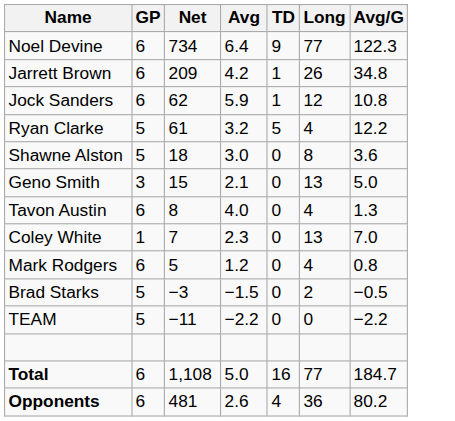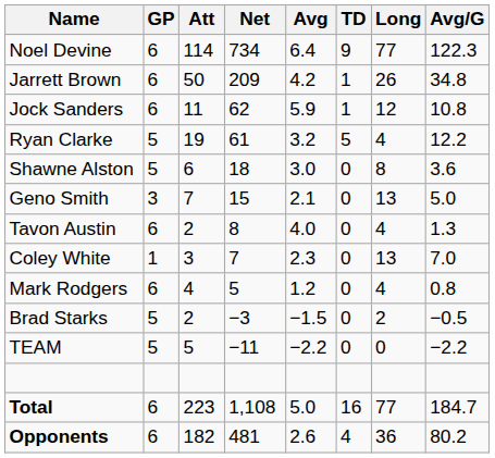 <table class="wikitable" style="white-space:nowrap;">
 <tr>
 <th>Name</th>
 <th>GP</th>
+<th>Att</th>
 <th>Net</th>
 <th>Avg</th>
 <th>TD</th>
 <th>Long</th>
 <th>Avg/G</th>
 </tr>
 <tr>
 <td>Noel Devine </td>
 <td>6 </td>
+<td>114 </td>
 <td>734 </td>
 <td>6.4 </td>
 <td>9 </td>
 <td>77 </td>
 <td>122.3 </td>
 </tr>
 <tr>
 <td>Jarrett Brown </td>
 <td>6 </td>
+<td>50 </td>
 <td>209 </td>
 <td>4.2 </td>
 <td>1 </td>
 <td>26 </td>
 <td>34.8 </td>
 </tr>
 <tr>
 <td>Jock Sanders </td>
 <td>6 </td>
+<td>11 </td>
 <td>62 </td>
 <td>5.9 </td>
 <td>1 </td>
 <td>12 </td>
 <td>10.8 </td>
 </tr>
 <tr>
 <td>Ryan Clarke </td>
 <td>5 </td>
+<td>19 </td>
 <td>61 </td>
 <td>3.2 </td>
 <td>5 </td>
 <td>4 </td>
 <td>12.2 </td>
 </tr>
 <tr>
 <td>Shawne Alston </td>
 <td>5 </td>
+<td>6 </td>
 <td>18 </td>
 <td>3.0 </td>
 <td>0 </td>
 <td>8 </td>
 <td>3.6 </td>
 </tr>
 <tr>
 <td>Geno Smith </td>
 <td>3 </td>
+<td>7 </td>
 <td>15 </td>
 <td>2.1 </td>
 <td>0 </td>
 <td>13 </td>
 <td>5.0 </td>
 </tr>
 <tr>
 <td>Tavon Austin </td>
 <td>6 </td>
+<td>2 </td>
 <td>8 </td>
 <td>4.0 </td>
 <td>0 </td>
 <td>4 </td>
 <td>1.3 </td>
 </tr>
 <tr>
 <td>Coley White </td>
 <td>1 </td>
+<td>3 </td>
 <td>7 </td>
 <td>2.3 </td>
 <td>0 </td>
 <td>13 </td>
 <td>7.0 </td>
 </tr>
 <tr>
 <td>Mark Rodgers </td>
 <td>6 </td>
+<td>4 </td>
 <td>5 </td>
 <td>1.2 </td>
 <td>0 </td>
 <td>4 </td>
 <td>0.8 </td>
 </tr>
 <tr>
 <td>Brad Starks </td>
 <td>5 </td>
+<td>2 </td>
 <td>−3 </td>
 <td>−1.5 </td>
 <td>0 </td>
 <td>2 </td>
 <td>−0.5 </td>
 </tr>
 <tr>
 <td>TEAM</td>
+<td>5 </td>
 <td>5 </td>
 <td>−11 </td>
 <td>−2.2 </td>
 <td>0 </td>
 <td>0 </td>
 <td>−2.2 </td>
 </tr>
 <tr>
 <td> </td>
 <td> </td>
 <td> </td>
 <td> </td>
 <td> </td>
 <td> </td>
 <td> </td>
+<td> </td>
 </tr>
 <tr>
 <td><strong>Total</strong></td>
 <td>6 </td>
+<td>223 </td>
 <td>1,108 </td>
 <td>5.0 </td>
 <td>16 </td>
 <td>77 </td>
 <td>184.7 </td>
 </tr>
 <tr>
 <td><strong>Opponents</strong></td>
 <td>6 </td>
+<td>182 </td>
 <td>481 </td>
 <td>2.6 </td>
 <td>4 </td>
 <td>36 </td>
 <td>80.2 </td>
 </tr>
 </table>
